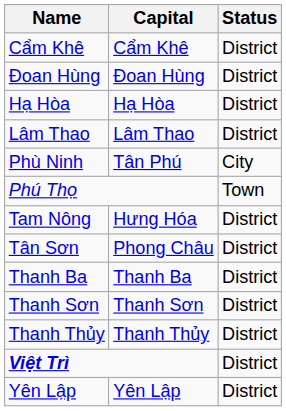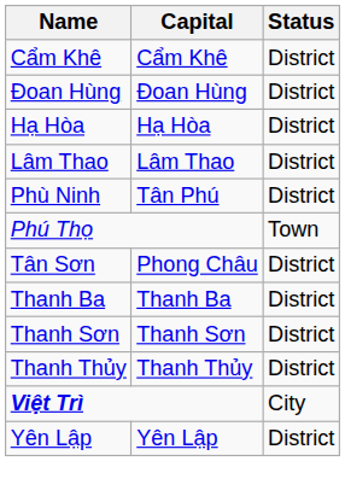 <table class="wikitable sortable">
 <tr>
 <th>Name</th>
 <th>Capital</th>
 <th>Status</th>
 </tr>
 <tr>
 <td><a href='#'>Cẩm Khê</a></td>
 <td><a href='#'>Cẩm Khê</a></td>
 <td>District</td>
 </tr>
 <tr>
 <td><a href='#'>Đoan Hùng</a></td>
 <td><a href='#'>Đoan Hùng</a></td>
 <td>District</td>
 </tr>
 <tr>
 <td><a href='#'>Hạ Hòa</a></td>
 <td><a href='#'>Hạ Hòa</a></td>
 <td>District</td>
 </tr>
 <tr>
 <td><a href='#'>Lâm Thao</a></td>
 <td><a href='#'>Lâm Thao</a></td>
 <td>District</td>
 </tr>
 <tr>
 <td><a href='#'>Phù Ninh</a></td>
 <td><a href='#'>Tân Phú</a></td>
-<td>City</td>
+<td>District</td>
 </tr>
 <tr>
 <td colspan="2"><em><a href='#'>Phú Thọ</a></em></td>
 <td>Town</td>
-</tr>
-<tr>
-<td><a href='#'>Tam Nông</a></td>
-<td><a href='#'>Hưng Hóa</a></td>
-<td>District</td>
 </tr>
 <tr>
 <td><a href='#'>Tân Sơn</a></td>
 <td><a href='#'>Phong Châu</a></td>
 <td>District</td>
 </tr>
 <tr>
 <td><a href='#'>Thanh Ba</a></td>
 <td><a href='#'>Thanh Ba</a></td>
 <td>District</td>
 </tr>
 <tr>
 <td><a href='#'>Thanh Sơn</a></td>
 <td><a href='#'>Thanh Sơn</a></td>
 <td>District</td>
 </tr>
 <tr>
 <td><a href='#'>Thanh Thủy</a></td>
 <td><a href='#'>Thanh Thủy</a></td>
 <td>District</td>
 </tr>
 <tr>
 <td colspan="2"><strong><em><a href='#'>Việt Trì</a></em></strong></td>
-<td>District</td>
+<td>City</td>
 </tr>
 <tr>
 <td><a href='#'>Yên Lập</a></td>
 <td><a href='#'>Yên Lập</a></td>
 <td>District</td>
 </tr>
 </table>
